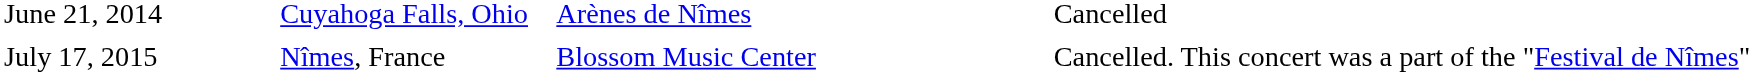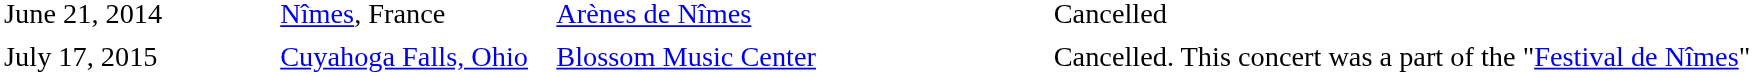 <table cellpadding="2" style="border: 0px solid darkgray;">
 <tr>
 <th width="150"></th>
 <th width="150"></th>
 <th width="275"></th>
 <th width="500"></th>
 </tr>
 <tr border="0">
 <td>June 21, 2014</td>
-<td><a href='#'>Cuyahoga Falls, Ohio</a></td>
+<td><a href='#'>Nîmes</a>, France</td>
 <td><a href='#'>Arènes de Nîmes</a></td>
 <td>Cancelled</td>
 </tr>
 <tr>
 <td>July 17, 2015</td>
-<td><a href='#'>Nîmes</a>, France</td>
+<td><a href='#'>Cuyahoga Falls, Ohio</a></td>
 <td><a href='#'>Blossom Music Center</a></td>
 <td>Cancelled. This concert was a part of the "<a href='#'>Festival de Nîmes</a>"</td>
 </tr>
 <tr>
 </tr>
 </table>
